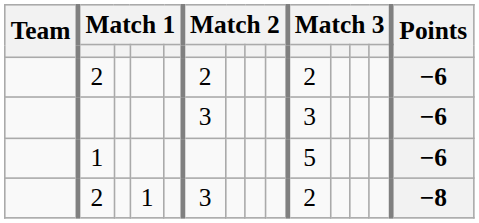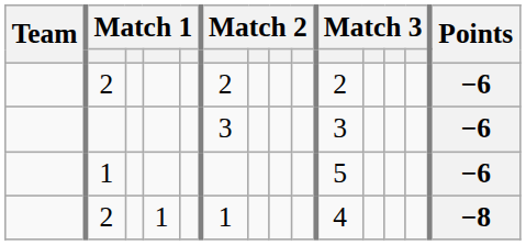 <table class="wikitable sortable" style="text-align:center;">
 <tr>
 <th rowspan=2>Team</th>
 <th colspan=4 style="border-left:3px solid gray">Match 1</th>
 <th colspan=4 style="border-left:3px solid gray">Match 2</th>
 <th colspan=4 style="border-left:3px solid gray">Match 3</th>
 <th rowspan=2 style="border-left:3px solid gray">Points</th>
 </tr>
 <tr>
 <th style="border-left:3px solid gray"></th>
 <th></th>
 <th></th>
 <th></th>
 <th style="border-left:3px solid gray"></th>
 <th></th>
 <th></th>
 <th></th>
 <th style="border-left:3px solid gray"></th>
 <th></th>
 <th></th>
 <th></th>
 </tr>
 <tr>
 <td align=left></td>
 <td style="border-left:3px solid gray">2</td>
 <td></td>
 <td></td>
 <td></td>
 <td style="border-left:3px solid gray">2</td>
 <td></td>
 <td></td>
 <td></td>
 <td style="border-left:3px solid gray">2</td>
 <td></td>
 <td></td>
 <td></td>
 <th style="border-left:3px solid gray">−6</th>
 </tr>
 <tr>
 <td align=left></td>
 <td style="border-left:3px solid gray"></td>
 <td></td>
 <td></td>
 <td></td>
 <td style="border-left:3px solid gray">3</td>
 <td></td>
 <td></td>
 <td></td>
 <td style="border-left:3px solid gray">3</td>
 <td></td>
 <td></td>
 <td></td>
 <th style="border-left:3px solid gray">−6</th>
 </tr>
 <tr>
 <td align=left></td>
 <td style="border-left:3px solid gray">1</td>
 <td></td>
 <td></td>
 <td></td>
 <td style="border-left:3px solid gray"></td>
 <td></td>
 <td></td>
 <td></td>
 <td style="border-left:3px solid gray">5</td>
 <td></td>
 <td></td>
 <td></td>
 <th style="border-left:3px solid gray">−6</th>
 </tr>
 <tr>
 <td align=left></td>
 <td style="border-left:3px solid gray">2</td>
 <td></td>
 <td>1</td>
 <td></td>
-<td style="border-left:3px solid gray">3</td>
+<td style="border-left:3px solid gray">1</td>
 <td></td>
 <td></td>
 <td></td>
-<td style="border-left:3px solid gray">2</td>
+<td style="border-left:3px solid gray">4</td>
 <td></td>
 <td></td>
 <td></td>
 <th style="border-left:3px solid gray">−8</th>
 </tr>
 </table>
